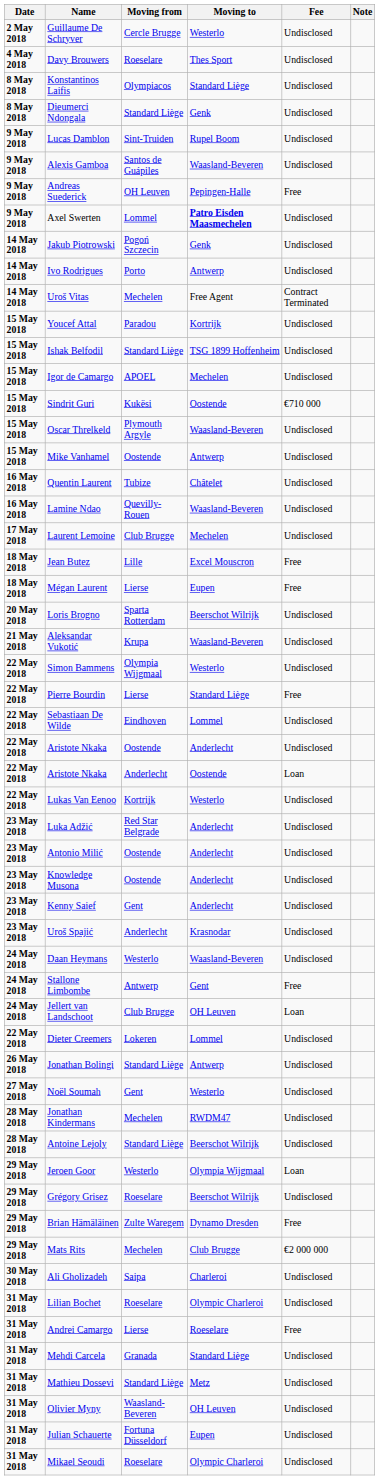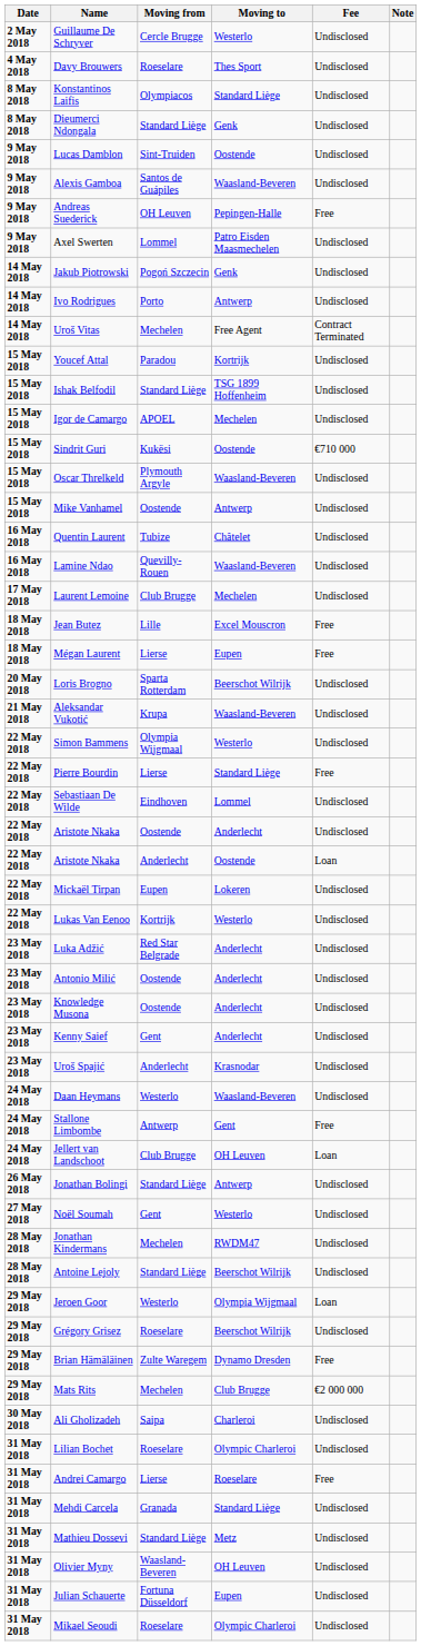 <table class="wikitable sortable">
 <tr>
 <th>Date</th>
 <th>Name</th>
 <th>Moving from</th>
 <th>Moving to</th>
 <th>Fee</th>
 <th>Note</th>
 </tr>
 <tr>
 <td><strong>2 May 2018</strong></td>
 <td> <a href='#'>Guillaume De Schryver</a></td>
 <td> <a href='#'>Cercle Brugge</a></td>
 <td> <a href='#'>Westerlo</a></td>
 <td>Undisclosed </td>
 <td></td>
 </tr>
 <tr>
 <td><strong>4 May 2018</strong></td>
 <td> <a href='#'>Davy Brouwers</a></td>
 <td> <a href='#'>Roeselare</a></td>
 <td> <a href='#'>Thes Sport</a></td>
 <td>Undisclosed </td>
 <td></td>
 </tr>
 <tr>
 <td><strong>8 May 2018</strong></td>
 <td> <a href='#'>Konstantinos Laifis</a></td>
 <td> <a href='#'>Olympiacos</a></td>
 <td> <a href='#'>Standard Liège</a></td>
 <td>Undisclosed </td>
 <td align=center></td>
 </tr>
 <tr>
 <td><strong>8 May 2018</strong></td>
 <td> <a href='#'>Dieumerci Ndongala</a></td>
 <td> <a href='#'>Standard Liège</a></td>
 <td> <a href='#'>Genk</a></td>
 <td>Undisclosed </td>
 <td align=center></td>
 </tr>
 <tr>
 <td><strong>9 May 2018</strong></td>
 <td> <a href='#'>Lucas Damblon</a></td>
 <td> <a href='#'>Sint-Truiden</a></td>
-<td> <a href='#'>Rupel Boom</a></td>
+<td> <a href='#'>Oostende</a></td>
 <td>Undisclosed </td>
 <td align=center></td>
 </tr>
 <tr>
 <td><strong>9 May 2018</strong></td>
 <td> <a href='#'>Alexis Gamboa</a></td>
 <td> <a href='#'>Santos de Guápiles</a></td>
 <td> <a href='#'>Waasland-Beveren</a></td>
 <td>Undisclosed </td>
 <td></td>
 </tr>
 <tr>
 <td><strong>9 May 2018</strong></td>
 <td> <a href='#'>Andreas Suederick</a></td>
 <td> <a href='#'>OH Leuven</a></td>
 <td> <a href='#'>Pepingen-Halle</a></td>
 <td>Free </td>
 <td></td>
 </tr>
 <tr>
 <td><strong>9 May 2018</strong></td>
 <td> Axel Swerten</td>
 <td> <a href='#'>Lommel</a></td>
-<td><strong> <a href='#'>Patro Eisden Maasmechelen</a></strong></td>
+<td> <a href='#'>Patro Eisden Maasmechelen</a></td>
 <td>Undisclosed </td>
 <td align=center></td>
 </tr>
 <tr>
 <td><strong>14 May 2018</strong></td>
 <td> <a href='#'>Jakub Piotrowski</a></td>
 <td> <a href='#'>Pogoń Szczecin</a></td>
 <td> <a href='#'>Genk</a></td>
 <td>Undisclosed </td>
 <td></td>
 </tr>
 <tr>
 <td><strong>14 May 2018</strong></td>
 <td> <a href='#'>Ivo Rodrigues</a></td>
 <td> <a href='#'>Porto</a></td>
 <td> <a href='#'>Antwerp</a></td>
 <td>Undisclosed </td>
 <td align=center></td>
 </tr>
 <tr>
 <td><strong>14 May 2018</strong></td>
 <td> <a href='#'>Uroš Vitas</a></td>
 <td> <a href='#'>Mechelen</a></td>
 <td>Free Agent</td>
 <td>Contract Terminated </td>
 <td></td>
 </tr>
 <tr>
 <td><strong>15 May 2018</strong></td>
 <td> <a href='#'>Youcef Attal</a></td>
 <td> <a href='#'>Paradou</a></td>
 <td> <a href='#'>Kortrijk</a></td>
 <td>Undisclosed </td>
 <td align=center></td>
 </tr>
 <tr>
 <td><strong>15 May 2018</strong></td>
 <td> <a href='#'>Ishak Belfodil</a></td>
 <td> <a href='#'>Standard Liège</a></td>
 <td> <a href='#'>TSG 1899 Hoffenheim</a></td>
 <td>Undisclosed </td>
 <td align=center></td>
 </tr>
 <tr>
 <td><strong>15 May 2018</strong></td>
 <td> <a href='#'>Igor de Camargo</a></td>
 <td> <a href='#'>APOEL</a></td>
 <td> <a href='#'>Mechelen</a></td>
 <td>Undisclosed </td>
 <td></td>
 </tr>
 <tr>
 <td><strong>15 May 2018</strong></td>
 <td> <a href='#'>Sindrit Guri</a></td>
 <td> <a href='#'>Kukësi</a></td>
 <td> <a href='#'>Oostende</a></td>
 <td>€710 000</td>
 <td></td>
 </tr>
 <tr>
 <td><strong>15 May 2018</strong></td>
 <td> <a href='#'>Oscar Threlkeld</a></td>
 <td> <a href='#'>Plymouth Argyle</a></td>
 <td> <a href='#'>Waasland-Beveren</a></td>
 <td>Undisclosed </td>
 <td></td>
 </tr>
 <tr>
 <td><strong>15 May 2018</strong></td>
 <td> <a href='#'>Mike Vanhamel</a></td>
 <td> <a href='#'>Oostende</a></td>
 <td> <a href='#'>Antwerp</a></td>
 <td>Undisclosed </td>
 <td></td>
 </tr>
 <tr>
 <td><strong>16 May 2018</strong></td>
 <td> <a href='#'>Quentin Laurent</a></td>
 <td> <a href='#'>Tubize</a></td>
 <td> <a href='#'>Châtelet</a></td>
 <td>Undisclosed </td>
 <td></td>
 </tr>
 <tr>
 <td><strong>16 May 2018</strong></td>
 <td> <a href='#'>Lamine Ndao</a></td>
 <td> <a href='#'>Quevilly-Rouen</a></td>
 <td> <a href='#'>Waasland-Beveren</a></td>
 <td>Undisclosed </td>
 <td></td>
 </tr>
 <tr>
 <td><strong>17 May 2018</strong></td>
 <td> <a href='#'>Laurent Lemoine</a></td>
 <td> <a href='#'>Club Brugge</a></td>
 <td> <a href='#'>Mechelen</a></td>
 <td>Undisclosed </td>
 <td align=center></td>
 </tr>
 <tr>
 <td><strong>18 May 2018</strong></td>
 <td> <a href='#'>Jean Butez</a></td>
 <td> <a href='#'>Lille</a></td>
 <td> <a href='#'>Excel Mouscron</a></td>
 <td>Free </td>
 <td align=center></td>
 </tr>
 <tr>
 <td><strong>18 May 2018</strong></td>
 <td> <a href='#'>Mégan Laurent</a></td>
 <td> <a href='#'>Lierse</a></td>
 <td> <a href='#'>Eupen</a></td>
 <td>Free </td>
 <td></td>
 </tr>
 <tr>
 <td><strong>20 May 2018</strong></td>
 <td> <a href='#'>Loris Brogno</a></td>
 <td> <a href='#'>Sparta Rotterdam</a></td>
 <td> <a href='#'>Beerschot Wilrijk</a></td>
 <td>Undisclosed </td>
 <td></td>
 </tr>
 <tr>
 <td><strong>21 May 2018</strong></td>
 <td> <a href='#'>Aleksandar Vukotić</a></td>
 <td> <a href='#'>Krupa</a></td>
 <td> <a href='#'>Waasland-Beveren</a></td>
 <td>Undisclosed </td>
 <td></td>
 </tr>
 <tr>
 <td><strong>22 May 2018</strong></td>
 <td> <a href='#'>Simon Bammens</a></td>
 <td> <a href='#'>Olympia Wijgmaal</a></td>
 <td> <a href='#'>Westerlo</a></td>
 <td>Undisclosed </td>
 <td></td>
 </tr>
 <tr>
 <td><strong>22 May 2018</strong></td>
 <td> <a href='#'>Pierre Bourdin</a></td>
 <td> <a href='#'>Lierse</a></td>
 <td> <a href='#'>Standard Liège</a></td>
 <td>Free </td>
 <td></td>
 </tr>
 <tr>
 <td><strong>22 May 2018</strong></td>
 <td> <a href='#'>Sebastiaan De Wilde</a></td>
 <td> <a href='#'>Eindhoven</a></td>
 <td> <a href='#'>Lommel</a></td>
 <td>Undisclosed </td>
 <td></td>
 </tr>
 <tr>
 <td><strong>22 May 2018</strong></td>
 <td> <a href='#'>Aristote Nkaka</a></td>
 <td> <a href='#'>Oostende</a></td>
 <td> <a href='#'>Anderlecht</a></td>
 <td>Undisclosed </td>
 <td></td>
 </tr>
 <tr>
 <td><strong>22 May 2018</strong></td>
 <td> <a href='#'>Aristote Nkaka</a></td>
 <td> <a href='#'>Anderlecht</a></td>
 <td> <a href='#'>Oostende</a></td>
 <td>Loan </td>
 <td></td>
 </tr>
 <tr>
 <td><strong>22 May 2018</strong></td>
+<td> <a href='#'>Mickaël Tirpan</a></td>
+<td> <a href='#'>Eupen</a></td>
+<td> <a href='#'>Lokeren</a></td>
+<td>Undisclosed </td>
+<td></td>
+</tr>
+<tr>
+<td><strong>22 May 2018</strong></td>
 <td> <a href='#'>Lukas Van Eenoo</a></td>
 <td> <a href='#'>Kortrijk</a></td>
 <td> <a href='#'>Westerlo</a></td>
 <td>Undisclosed </td>
 <td align=center></td>
 </tr>
 <tr>
 <td><strong>23 May 2018</strong></td>
 <td> <a href='#'>Luka Adžić</a></td>
 <td> <a href='#'>Red Star Belgrade</a></td>
 <td> <a href='#'>Anderlecht</a></td>
 <td>Undisclosed </td>
 <td></td>
 </tr>
 <tr>
 <td><strong>23 May 2018</strong></td>
 <td> <a href='#'>Antonio Milić</a></td>
 <td> <a href='#'>Oostende</a></td>
 <td> <a href='#'>Anderlecht</a></td>
 <td>Undisclosed </td>
 <td></td>
 </tr>
 <tr>
 <td><strong>23 May 2018</strong></td>
 <td> <a href='#'>Knowledge Musona</a></td>
 <td> <a href='#'>Oostende</a></td>
 <td> <a href='#'>Anderlecht</a></td>
 <td>Undisclosed </td>
 <td></td>
 </tr>
 <tr>
 <td><strong>23 May 2018</strong></td>
 <td> <a href='#'>Kenny Saief</a></td>
 <td> <a href='#'>Gent</a></td>
 <td> <a href='#'>Anderlecht</a></td>
 <td>Undisclosed </td>
 <td align=center></td>
 </tr>
 <tr>
 <td><strong>23 May 2018</strong></td>
 <td> <a href='#'>Uroš Spajić</a></td>
 <td> <a href='#'>Anderlecht</a></td>
 <td> <a href='#'>Krasnodar</a></td>
 <td>Undisclosed </td>
 <td></td>
 </tr>
 <tr>
 <td><strong>24 May 2018</strong></td>
 <td> <a href='#'>Daan Heymans</a></td>
 <td> <a href='#'>Westerlo</a></td>
 <td> <a href='#'>Waasland-Beveren</a></td>
 <td>Undisclosed </td>
 <td></td>
 </tr>
 <tr>
 <td><strong>24 May 2018</strong></td>
 <td> <a href='#'>Stallone Limbombe</a></td>
 <td> <a href='#'>Antwerp</a></td>
 <td> <a href='#'>Gent</a></td>
 <td>Free </td>
 <td></td>
 </tr>
 <tr>
 <td><strong>24 May 2018</strong></td>
 <td> <a href='#'>Jellert van Landschoot</a></td>
 <td> <a href='#'>Club Brugge</a></td>
 <td> <a href='#'>OH Leuven</a></td>
 <td>Loan </td>
 <td align=center></td>
-</tr>
-<tr>
-<td><strong>22 May 2018</strong></td>
-<td> <a href='#'>Dieter Creemers</a></td>
-<td> <a href='#'>Lokeren</a></td>
-<td> <a href='#'>Lommel</a></td>
-<td>Undisclosed </td>
-<td></td>
 </tr>
 <tr>
 <td><strong>26 May 2018</strong></td>
 <td> <a href='#'>Jonathan Bolingi</a></td>
 <td> <a href='#'>Standard Liège</a></td>
 <td> <a href='#'>Antwerp</a></td>
 <td>Undisclosed </td>
 <td align=center></td>
 </tr>
 <tr>
 <td><strong>27 May 2018</strong></td>
 <td> <a href='#'>Noël Soumah</a></td>
 <td> <a href='#'>Gent</a></td>
 <td> <a href='#'>Westerlo</a></td>
 <td>Undisclosed </td>
 <td align=center></td>
 </tr>
 <tr>
 <td><strong>28 May 2018</strong></td>
 <td> <a href='#'>Jonathan Kindermans</a></td>
 <td> <a href='#'>Mechelen</a></td>
 <td> <a href='#'>RWDM47</a></td>
 <td>Undisclosed </td>
 <td align=center></td>
 </tr>
 <tr>
 <td><strong>28 May 2018</strong></td>
 <td> <a href='#'>Antoine Lejoly</a></td>
 <td> <a href='#'>Standard Liège</a></td>
 <td> <a href='#'>Beerschot Wilrijk</a></td>
 <td>Undisclosed </td>
 <td></td>
 </tr>
 <tr>
 <td><strong>29 May 2018</strong></td>
 <td> <a href='#'>Jeroen Goor</a></td>
 <td> <a href='#'>Westerlo</a></td>
 <td> <a href='#'>Olympia Wijgmaal</a></td>
 <td>Loan </td>
 <td></td>
 </tr>
 <tr>
 <td><strong>29 May 2018</strong></td>
 <td> <a href='#'>Grégory Grisez</a></td>
 <td> <a href='#'>Roeselare</a></td>
 <td> <a href='#'>Beerschot Wilrijk</a></td>
 <td>Undisclosed </td>
 <td></td>
 </tr>
 <tr>
 <td><strong>29 May 2018</strong></td>
 <td> <a href='#'>Brian Hämäläinen</a></td>
 <td> <a href='#'>Zulte Waregem</a></td>
 <td> <a href='#'>Dynamo Dresden</a></td>
 <td>Free </td>
 <td></td>
 </tr>
 <tr>
 <td><strong>29 May 2018</strong></td>
 <td> <a href='#'>Mats Rits</a></td>
 <td> <a href='#'>Mechelen</a></td>
 <td> <a href='#'>Club Brugge</a></td>
 <td>€2 000 000 </td>
 <td></td>
 </tr>
 <tr>
 <td><strong>30 May 2018</strong></td>
 <td> <a href='#'>Ali Gholizadeh</a></td>
 <td> <a href='#'>Saipa</a></td>
 <td> <a href='#'>Charleroi</a></td>
 <td>Undisclosed </td>
 <td></td>
 </tr>
 <tr>
 <td><strong>31 May 2018</strong></td>
 <td> <a href='#'>Lilian Bochet</a></td>
 <td> <a href='#'>Roeselare</a></td>
 <td> <a href='#'>Olympic Charleroi</a></td>
 <td>Undisclosed </td>
 <td></td>
 </tr>
 <tr>
 <td><strong>31 May 2018</strong></td>
 <td> <a href='#'>Andrei Camargo</a></td>
 <td> <a href='#'>Lierse</a></td>
 <td> <a href='#'>Roeselare</a></td>
 <td>Free </td>
 <td></td>
 </tr>
 <tr>
 <td><strong>31 May 2018</strong></td>
 <td> <a href='#'>Mehdi Carcela</a></td>
 <td> <a href='#'>Granada</a></td>
 <td> <a href='#'>Standard Liège</a></td>
 <td>Undisclosed </td>
 <td align=center></td>
 </tr>
 <tr>
 <td><strong>31 May 2018</strong></td>
 <td> <a href='#'>Mathieu Dossevi</a></td>
 <td> <a href='#'>Standard Liège</a></td>
 <td> <a href='#'>Metz</a></td>
 <td>Undisclosed </td>
 <td align=center></td>
 </tr>
 <tr>
 <td><strong>31 May 2018</strong></td>
 <td> <a href='#'>Olivier Myny</a></td>
 <td> <a href='#'>Waasland-Beveren</a></td>
 <td> <a href='#'>OH Leuven</a></td>
 <td>Undisclosed </td>
 <td></td>
 </tr>
 <tr>
 <td><strong>31 May 2018</strong></td>
 <td> <a href='#'>Julian Schauerte</a></td>
 <td> <a href='#'>Fortuna Düsseldorf</a></td>
 <td> <a href='#'>Eupen</a></td>
 <td>Undisclosed </td>
 <td></td>
 </tr>
 <tr>
 <td><strong>31 May 2018</strong></td>
 <td> <a href='#'>Mikael Seoudi</a></td>
 <td> <a href='#'>Roeselare</a></td>
 <td> <a href='#'>Olympic Charleroi</a></td>
 <td>Undisclosed </td>
 <td></td>
 </tr>
 </table>
